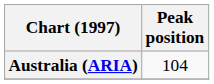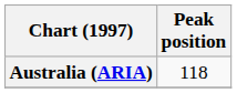 <table class="wikitable sortable plainrowheaders" style="text-align:center">
 <tr>
 <th scope="col">Chart (1997)</th>
 <th scope="col">Peak<br>position</th>
 </tr>
 <tr>
 <th scope="row">Australia (<a href='#'>ARIA</a>)</th>
-<td>104</td>
+<td>118</td>
 </tr>
 <tr>
 </tr>
 <tr>
 </tr>
 <tr>
 </tr>
 </table>
